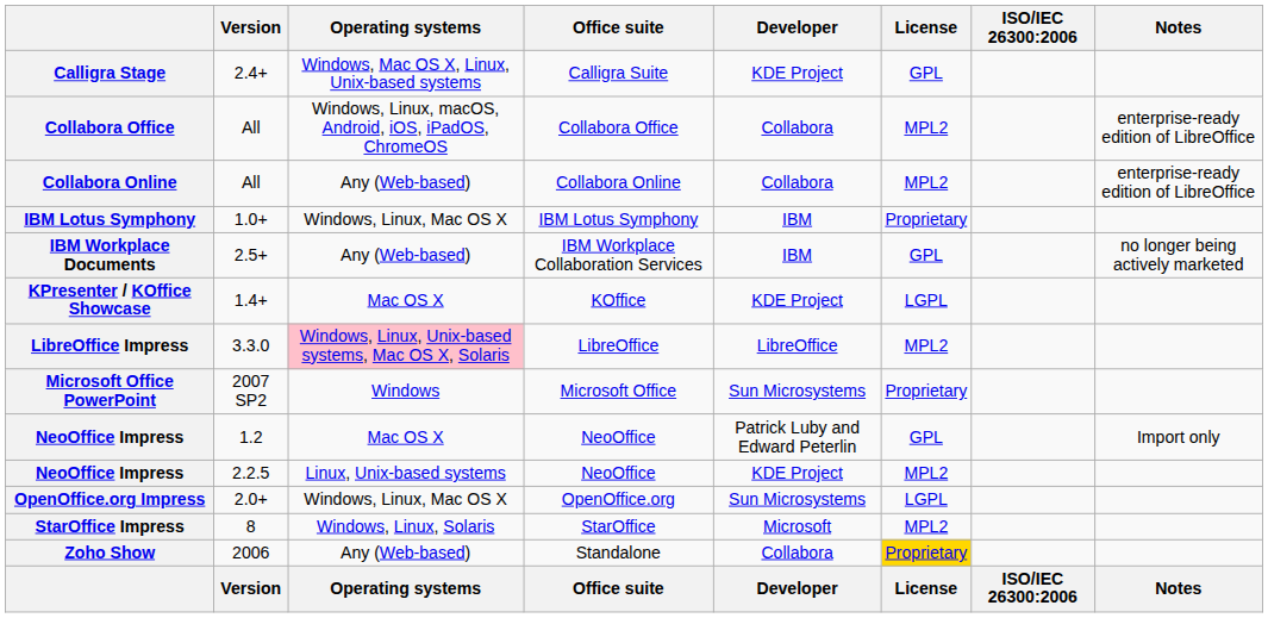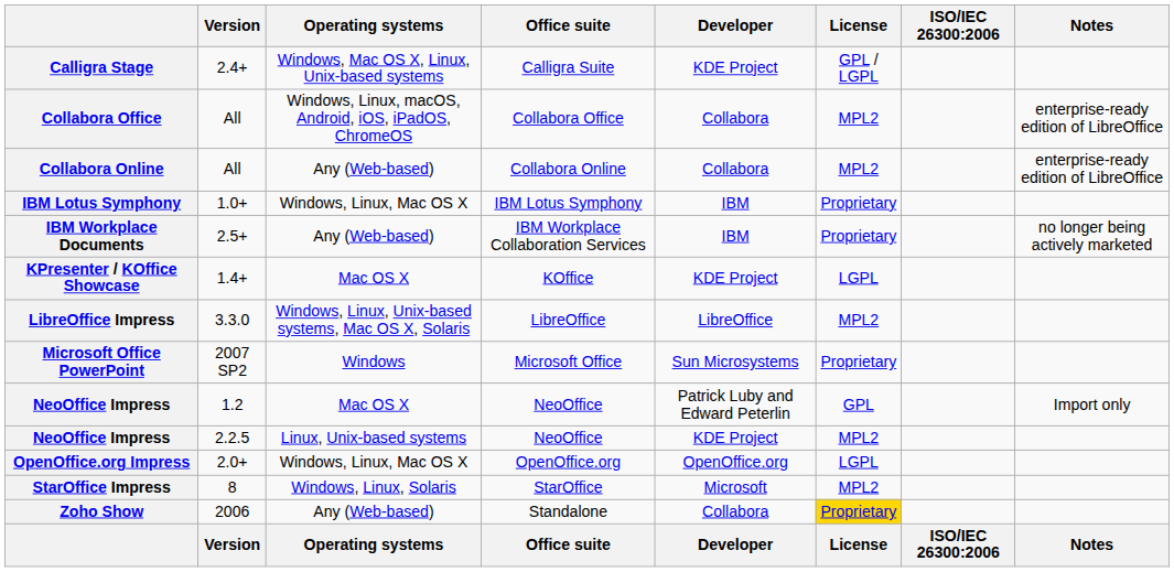 <table class="sortable wikitable" style="text-align: center; width: 95%">
 <tr style="background: #ececec;">
 <th style="width:12em"></th>
 <th>Version</th>
 <th>Operating systems</th>
 <th>Office suite</th>
 <th>Developer</th>
 <th>License</th>
 <th>ISO/IEC 26300:2006</th>
 <th>Notes</th>
 </tr>
 <tr>
 <th><a href='#'>Calligra Stage</a></th>
 <td>2.4+</td>
 <td><a href='#'>Windows</a>, <a href='#'>Mac OS X</a>, <a href='#'>Linux</a>, <a href='#'>Unix-based systems</a></td>
 <td><a href='#'>Calligra Suite</a></td>
 <td><a href='#'>KDE Project</a></td>
-<td><a href='#'>GPL</a></td>
+<td><a href='#'>GPL</a> / <a href='#'>LGPL</a></td>
 <td></td>
 <td></td>
 </tr>
 <tr>
 <th><a href='#'>Collabora Office</a></th>
 <td>All</td>
 <td>Windows, Linux, macOS, <a href='#'>Android</a>, <a href='#'>iOS</a>, <a href='#'>iPadOS</a>, <a href='#'>ChromeOS</a></td>
 <td><a href='#'>Collabora Office</a></td>
 <td><a href='#'>Collabora</a></td>
 <td><a href='#'>MPL2</a></td>
 <td></td>
 <td>enterprise-ready edition of LibreOffice</td>
 </tr>
 <tr>
 <th><a href='#'>Collabora Online</a></th>
 <td>All</td>
 <td>Any (<a href='#'>Web-based</a>)</td>
 <td><a href='#'>Collabora Online</a></td>
 <td><a href='#'>Collabora</a></td>
 <td><a href='#'>MPL2</a></td>
 <td></td>
 <td>enterprise-ready edition of LibreOffice</td>
 </tr>
 <tr>
 <th><a href='#'>IBM Lotus Symphony</a></th>
 <td>1.0+</td>
 <td>Windows, Linux, Mac OS X</td>
 <td><a href='#'>IBM Lotus Symphony</a></td>
 <td><a href='#'>IBM</a></td>
 <td><a href='#'>Proprietary</a></td>
 <td></td>
 <td></td>
 </tr>
 <tr>
 <th><a href='#'>IBM Workplace</a> Documents</th>
 <td>2.5+</td>
 <td>Any (<a href='#'>Web-based</a>)</td>
 <td><a href='#'>IBM Workplace</a> Collaboration Services</td>
 <td><a href='#'>IBM</a></td>
-<td><a href='#'>GPL</a></td>
+<td><a href='#'>Proprietary</a></td>
 <td></td>
 <td>no longer being actively marketed</td>
 </tr>
 <tr>
 <th><a href='#'>KPresenter</a> / <a href='#'>KOffice Showcase</a></th>
 <td>1.4+</td>
 <td><a href='#'>Mac OS X</a></td>
 <td><a href='#'>KOffice</a></td>
 <td><a href='#'>KDE Project</a></td>
 <td><a href='#'>LGPL</a></td>
 <td></td>
 <td></td>
 </tr>
 <tr>
 <th><a href='#'>LibreOffice</a> Impress</th>
 <td>3.3.0</td>
-<td style="background: pink;"><a href='#'>Windows</a>, <a href='#'>Linux</a>, <a href='#'>Unix-based systems</a>, <a href='#'>Mac OS X</a>, <a href='#'>Solaris</a></td>
+<td><a href='#'>Windows</a>, <a href='#'>Linux</a>, <a href='#'>Unix-based systems</a>, <a href='#'>Mac OS X</a>, <a href='#'>Solaris</a></td>
 <td><a href='#'>LibreOffice</a></td>
 <td><a href='#'>LibreOffice</a></td>
 <td><a href='#'>MPL2</a></td>
 <td></td>
 <td></td>
 </tr>
 <tr>
 <th><a href='#'>Microsoft Office PowerPoint</a></th>
 <td>2007 SP2</td>
 <td><a href='#'>Windows</a></td>
 <td><a href='#'>Microsoft Office</a></td>
 <td><a href='#'>Sun Microsystems</a></td>
 <td><a href='#'>Proprietary</a></td>
 <td></td>
 <td></td>
 </tr>
 <tr>
 <th><a href='#'>NeoOffice</a> Impress</th>
 <td>1.2</td>
 <td><a href='#'>Mac OS X</a></td>
 <td><a href='#'>NeoOffice</a></td>
 <td>Patrick Luby and Edward Peterlin</td>
 <td><a href='#'>GPL</a></td>
 <td></td>
 <td>Import only</td>
 </tr>
 <tr>
 <th><a href='#'>NeoOffice</a> Impress</th>
 <td>2.2.5</td>
 <td><a href='#'>Linux</a>, <a href='#'>Unix-based systems</a></td>
 <td><a href='#'>NeoOffice</a></td>
 <td><a href='#'>KDE Project</a></td>
 <td><a href='#'>MPL2</a></td>
 <td></td>
 <td></td>
 </tr>
 <tr>
 <th><a href='#'>OpenOffice.org Impress</a></th>
 <td>2.0+</td>
 <td>Windows, Linux, Mac OS X</td>
 <td><a href='#'>OpenOffice.org</a></td>
-<td><a href='#'>Sun Microsystems</a></td>
+<td><a href='#'>OpenOffice.org</a></td>
 <td><a href='#'>LGPL</a></td>
 <td></td>
 <td></td>
 </tr>
 <tr>
 <th><a href='#'>StarOffice</a> Impress</th>
 <td>8</td>
 <td><a href='#'>Windows</a>, <a href='#'>Linux</a>, <a href='#'>Solaris</a></td>
 <td><a href='#'>StarOffice</a></td>
 <td><a href='#'>Microsoft</a></td>
 <td><a href='#'>MPL2</a></td>
 <td></td>
 <td></td>
 </tr>
 <tr>
 <th><a href='#'>Zoho Show</a></th>
 <td>2006</td>
 <td>Any (<a href='#'>Web-based</a>)</td>
 <td>Standalone</td>
 <td><a href='#'>Collabora</a></td>
 <td style="background: gold;"><a href='#'>Proprietary</a></td>
 <td></td>
 <td></td>
 </tr>
 <tr class="sortbottom">
 <th></th>
 <th>Version</th>
 <th>Operating systems</th>
 <th>Office suite</th>
 <th>Developer</th>
 <th>License</th>
 <th>ISO/IEC 26300:2006</th>
 <th>Notes</th>
 </tr>
 </table>
